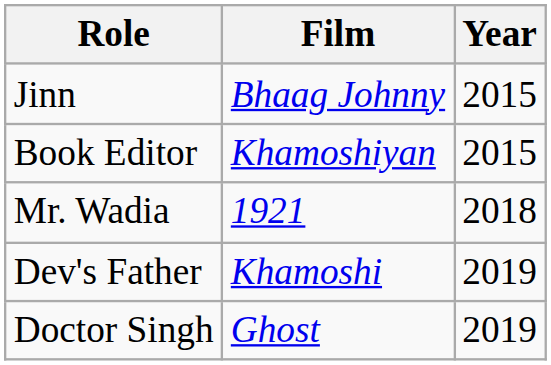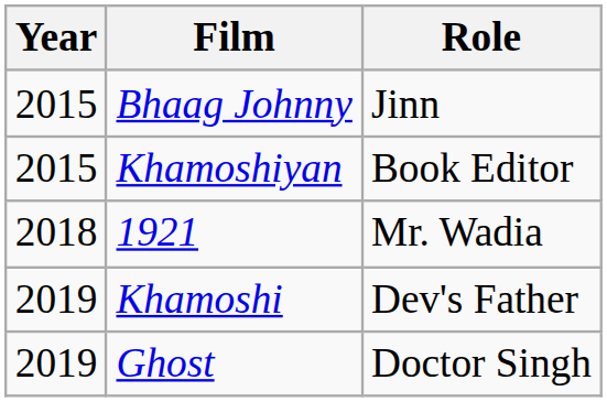 <table class="wikitable sortable">
 <tr>
+<th>Year</th>
+<th>Film</th>
 <th>Role</th>
-<th>Film</th>
-<th>Year</th>
 </tr>
 <tr>
+<td>2015</td>
+<td><em><a href='#'>Bhaag Johnny</a></em></td>
 <td>Jinn</td>
-<td><em><a href='#'>Bhaag Johnny</a></em></td>
-<td>2015</td>
 </tr>
 <tr>
+<td>2015</td>
+<td><em><a href='#'>Khamoshiyan</a></em></td>
 <td>Book Editor</td>
-<td><em><a href='#'>Khamoshiyan</a></em></td>
-<td>2015</td>
 </tr>
 <tr>
+<td>2018</td>
+<td><em><a href='#'>1921</a></em></td>
 <td>Mr. Wadia</td>
-<td><em><a href='#'>1921</a></em></td>
-<td>2018</td>
 </tr>
 <tr>
+<td>2019</td>
+<td><em><a href='#'>Khamoshi</a></em></td>
 <td>Dev's Father</td>
-<td><em><a href='#'>Khamoshi</a></em></td>
-<td>2019</td>
 </tr>
 <tr>
+<td>2019</td>
+<td><em><a href='#'>Ghost</a></em></td>
 <td>Doctor Singh</td>
-<td><em><a href='#'>Ghost</a></em></td>
-<td>2019</td>
 </tr>
 </table>
